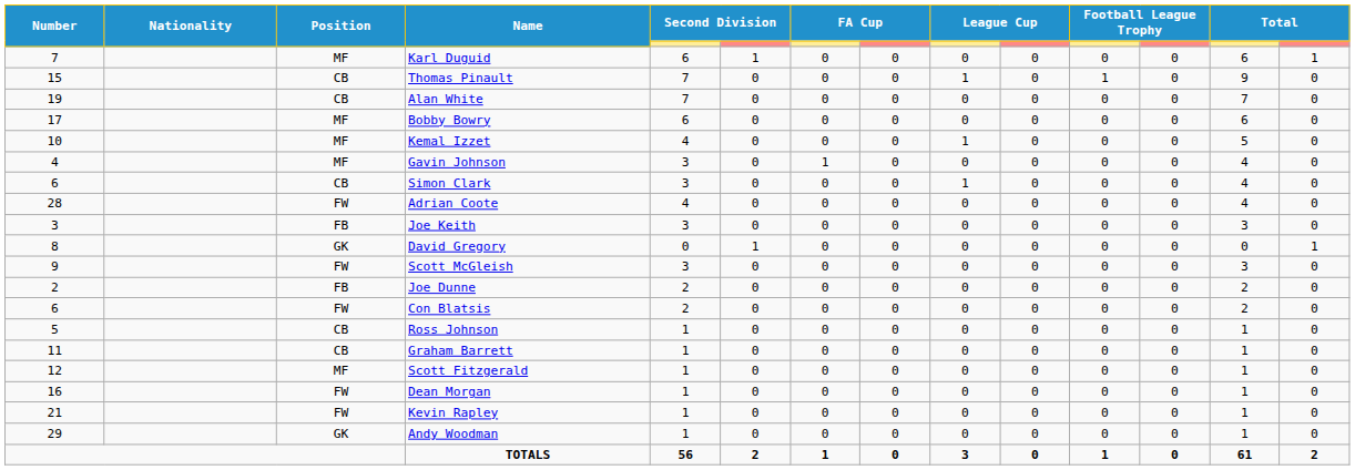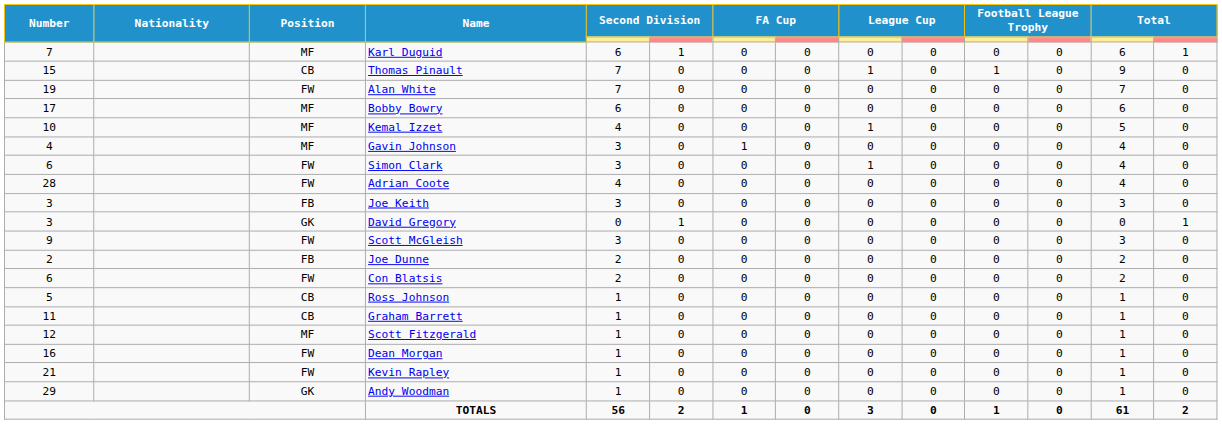 <table class="wikitable" style="text-align:center; font-size:90%; width:100%;">
 <tr>
 <th rowspan="2" style="background:#2191CC; color:white; border:1px solid #F7C408; text-align:center;">Number</th>
 <th rowspan="2" style="background:#2191CC; color:white; border:1px solid #F7C408; text-align:center;">Nationality</th>
 <th rowspan="2" style="background:#2191CC; color:white; border:1px solid #F7C408; text-align:center;">Position</th>
 <th rowspan="2" style="background:#2191CC; color:white; border:1px solid #F7C408; text-align:center;">Name</th>
 <th colspan="2" style="background:#2191CC; color:white; border:1px solid #F7C408; text-align:center;">Second Division</th>
 <th colspan="2" style="background:#2191CC; color:white; border:1px solid #F7C408; text-align:center;">FA Cup</th>
 <th colspan="2" style="background:#2191CC; color:white; border:1px solid #F7C408; text-align:center;">League Cup</th>
 <th colspan="2" style="background:#2191CC; color:white; border:1px solid #F7C408; text-align:center;">Football League Trophy</th>
 <th colspan="2" style="background:#2191CC; color:white; border:1px solid #F7C408; text-align:center;">Total</th>
 </tr>
 <tr>
 <th width=60 style="background: #FFEE99"></th>
 <th width=60 style="background: #FF8888"></th>
 <th width=60 style="background: #FFEE99"></th>
 <th width=60 style="background: #FF8888"></th>
 <th width=60 style="background: #FFEE99"></th>
 <th width=60 style="background: #FF8888"></th>
 <th width=60 style="background: #FFEE99"></th>
 <th width=60 style="background: #FF8888"></th>
 <th width=60 style="background: #FFEE99"></th>
 <th width=60 style="background: #FF8888"></th>
 </tr>
 <tr>
 <td>7</td>
 <td></td>
 <td>MF</td>
 <td align="left"><a href='#'>Karl Duguid</a></td>
 <td>6</td>
 <td>1</td>
 <td>0</td>
 <td>0</td>
 <td>0</td>
 <td>0</td>
 <td>0</td>
 <td>0</td>
 <td>6</td>
 <td>1</td>
 </tr>
 <tr>
 <td>15</td>
 <td></td>
 <td>CB</td>
 <td align="left"><a href='#'>Thomas Pinault</a></td>
 <td>7</td>
 <td>0</td>
 <td>0</td>
 <td>0</td>
 <td>1</td>
 <td>0</td>
 <td>1</td>
 <td>0</td>
 <td>9</td>
 <td>0</td>
 </tr>
 <tr>
 <td>19</td>
 <td></td>
-<td>CB</td>
+<td>FW</td>
 <td align="left"><a href='#'>Alan White</a></td>
 <td>7</td>
 <td>0</td>
 <td>0</td>
 <td>0</td>
 <td>0</td>
 <td>0</td>
 <td>0</td>
 <td>0</td>
 <td>7</td>
 <td>0</td>
 </tr>
 <tr>
 <td>17</td>
 <td></td>
 <td>MF</td>
 <td align="left"><a href='#'>Bobby Bowry</a></td>
 <td>6</td>
 <td>0</td>
 <td>0</td>
 <td>0</td>
 <td>0</td>
 <td>0</td>
 <td>0</td>
 <td>0</td>
 <td>6</td>
 <td>0</td>
 </tr>
 <tr>
 <td>10</td>
 <td></td>
 <td>MF</td>
 <td align="left"><a href='#'>Kemal Izzet</a></td>
 <td>4</td>
 <td>0</td>
 <td>0</td>
 <td>0</td>
 <td>1</td>
 <td>0</td>
 <td>0</td>
 <td>0</td>
 <td>5</td>
 <td>0</td>
 </tr>
 <tr>
 <td>4</td>
 <td></td>
 <td>MF</td>
 <td align="left"><a href='#'>Gavin Johnson</a></td>
 <td>3</td>
 <td>0</td>
 <td>1</td>
 <td>0</td>
 <td>0</td>
 <td>0</td>
 <td>0</td>
 <td>0</td>
 <td>4</td>
 <td>0</td>
 </tr>
 <tr>
 <td>6</td>
 <td></td>
-<td>CB</td>
+<td>FW</td>
 <td align="left"><a href='#'>Simon Clark</a></td>
 <td>3</td>
 <td>0</td>
 <td>0</td>
 <td>0</td>
 <td>1</td>
 <td>0</td>
 <td>0</td>
 <td>0</td>
 <td>4</td>
 <td>0</td>
 </tr>
 <tr>
 <td>28</td>
 <td></td>
 <td>FW</td>
 <td align="left"><a href='#'>Adrian Coote</a></td>
 <td>4</td>
 <td>0</td>
 <td>0</td>
 <td>0</td>
 <td>0</td>
 <td>0</td>
 <td>0</td>
 <td>0</td>
 <td>4</td>
 <td>0</td>
 </tr>
 <tr>
 <td>3</td>
 <td></td>
 <td>FB</td>
 <td align="left"><a href='#'>Joe Keith</a></td>
 <td>3</td>
 <td>0</td>
 <td>0</td>
 <td>0</td>
 <td>0</td>
 <td>0</td>
 <td>0</td>
 <td>0</td>
 <td>3</td>
 <td>0</td>
 </tr>
 <tr>
-<td>8</td>
+<td>3</td>
 <td></td>
 <td>GK</td>
 <td align="left"><a href='#'>David Gregory</a></td>
 <td>0</td>
 <td>1</td>
 <td>0</td>
 <td>0</td>
 <td>0</td>
 <td>0</td>
 <td>0</td>
 <td>0</td>
 <td>0</td>
 <td>1</td>
 </tr>
 <tr>
 <td>9</td>
 <td></td>
 <td>FW</td>
 <td align="left"><a href='#'>Scott McGleish</a></td>
 <td>3</td>
 <td>0</td>
 <td>0</td>
 <td>0</td>
 <td>0</td>
 <td>0</td>
 <td>0</td>
 <td>0</td>
 <td>3</td>
 <td>0</td>
 </tr>
 <tr>
 <td>2</td>
 <td></td>
 <td>FB</td>
 <td align="left"><a href='#'>Joe Dunne</a></td>
 <td>2</td>
 <td>0</td>
 <td>0</td>
 <td>0</td>
 <td>0</td>
 <td>0</td>
 <td>0</td>
 <td>0</td>
 <td>2</td>
 <td>0</td>
 </tr>
 <tr>
 <td>6</td>
 <td></td>
 <td>FW</td>
 <td align="left"><a href='#'>Con Blatsis</a></td>
 <td>2</td>
 <td>0</td>
 <td>0</td>
 <td>0</td>
 <td>0</td>
 <td>0</td>
 <td>0</td>
 <td>0</td>
 <td>2</td>
 <td>0</td>
 </tr>
 <tr>
 <td>5</td>
 <td></td>
 <td>CB</td>
 <td align="left"><a href='#'>Ross Johnson</a></td>
 <td>1</td>
 <td>0</td>
 <td>0</td>
 <td>0</td>
 <td>0</td>
 <td>0</td>
 <td>0</td>
 <td>0</td>
 <td>1</td>
 <td>0</td>
 </tr>
 <tr>
 <td>11</td>
 <td></td>
 <td>CB</td>
 <td align="left"><a href='#'>Graham Barrett</a></td>
 <td>1</td>
 <td>0</td>
 <td>0</td>
 <td>0</td>
 <td>0</td>
 <td>0</td>
 <td>0</td>
 <td>0</td>
 <td>1</td>
 <td>0</td>
 </tr>
 <tr>
 <td>12</td>
 <td></td>
 <td>MF</td>
 <td align="left"><a href='#'>Scott Fitzgerald</a></td>
 <td>1</td>
 <td>0</td>
 <td>0</td>
 <td>0</td>
 <td>0</td>
 <td>0</td>
 <td>0</td>
 <td>0</td>
 <td>1</td>
 <td>0</td>
 </tr>
 <tr>
 <td>16</td>
 <td></td>
 <td>FW</td>
 <td align="left"><a href='#'>Dean Morgan</a></td>
 <td>1</td>
 <td>0</td>
 <td>0</td>
 <td>0</td>
 <td>0</td>
 <td>0</td>
 <td>0</td>
 <td>0</td>
 <td>1</td>
 <td>0</td>
 </tr>
 <tr>
 <td>21</td>
 <td></td>
 <td>FW</td>
 <td align="left"><a href='#'>Kevin Rapley</a></td>
 <td>1</td>
 <td>0</td>
 <td>0</td>
 <td>0</td>
 <td>0</td>
 <td>0</td>
 <td>0</td>
 <td>0</td>
 <td>1</td>
 <td>0</td>
 </tr>
 <tr>
 <td>29</td>
 <td></td>
 <td>GK</td>
 <td align="left"><a href='#'>Andy Woodman</a></td>
 <td>1</td>
 <td>0</td>
 <td>0</td>
 <td>0</td>
 <td>0</td>
 <td>0</td>
 <td>0</td>
 <td>0</td>
 <td>1</td>
 <td>0</td>
 </tr>
 <tr>
 <td colspan="3"></td>
 <td><strong>TOTALS</strong></td>
 <td><strong>56</strong></td>
 <td><strong>2</strong></td>
 <td><strong>1</strong></td>
 <td><strong>0</strong></td>
 <td><strong>3</strong></td>
 <td><strong>0</strong></td>
 <td><strong>1</strong></td>
 <td><strong>0</strong></td>
 <td><strong>61</strong></td>
 <td><strong>2</strong></td>
 </tr>
 </table>
